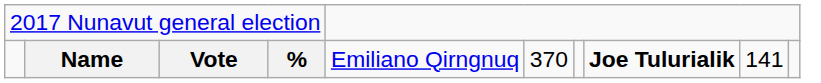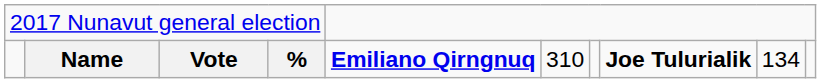 <table class="wikitable">
 <tr>
 <td colspan=4 align=center><a href='#'>2017 Nunavut general election</a></td>
 </tr>
 <tr>
 <td></td>
 <th><strong>Name </strong></th>
 <th><strong>Vote</strong></th>
 <th><strong>%</strong><br></th>
-<td><a href='#'>Emiliano Qirngnuq</a></td>
-<td>370</td>
+<td><strong><a href='#'>Emiliano Qirngnuq</a></strong></td>
+<td>310</td>
 <td><br></td>
 <td><strong>Joe Tulurialik</strong></td>
-<td>141</td>
+<td>134</td>
 <td></td>
 </tr>
 </table>
